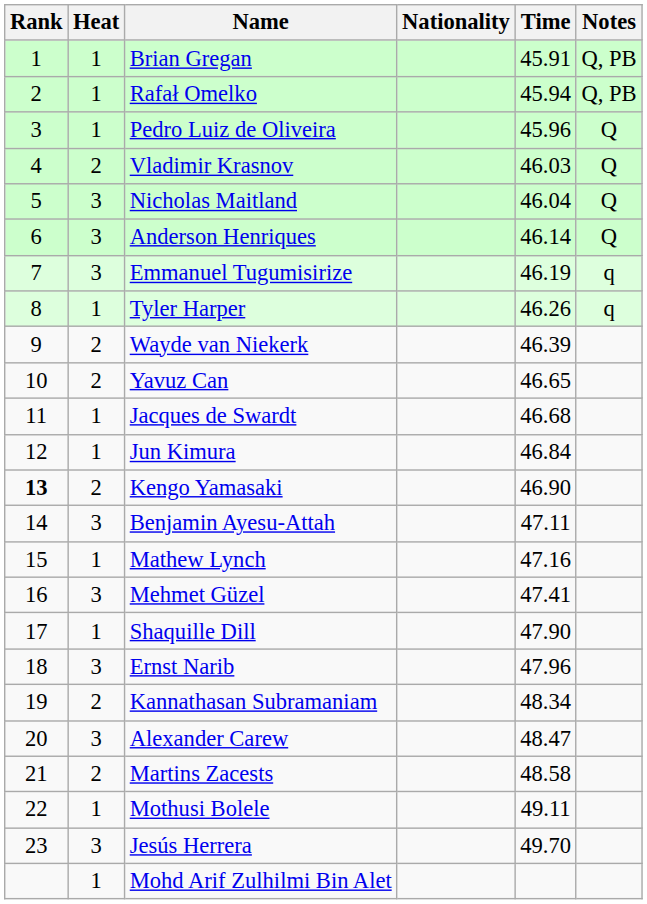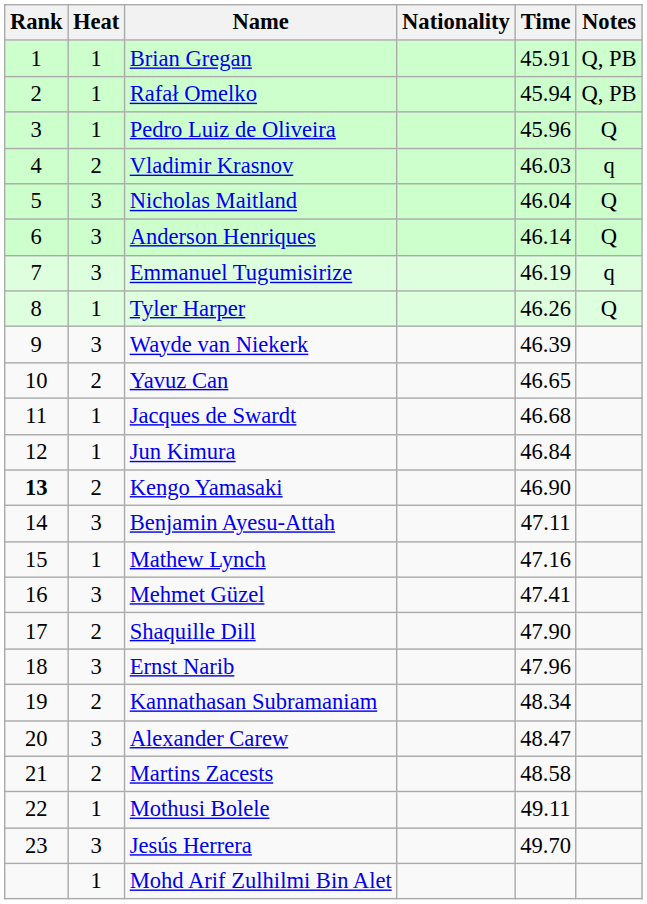 <table class="wikitable sortable" style="text-align:center">
 <tr>
 <th>Rank</th>
 <th>Heat</th>
 <th>Name</th>
 <th>Nationality</th>
 <th>Time</th>
 <th>Notes</th>
 </tr>
 <tr bgcolor=ccffcc>
 <td>1</td>
 <td>1</td>
 <td align=left><a href='#'>Brian Gregan</a></td>
 <td align=left></td>
 <td>45.91</td>
 <td>Q, PB</td>
 </tr>
 <tr bgcolor=ccffcc>
 <td>2</td>
 <td>1</td>
 <td align=left><a href='#'>Rafał Omelko</a></td>
 <td align=left></td>
 <td>45.94</td>
 <td>Q, PB</td>
 </tr>
 <tr bgcolor=ccffcc>
 <td>3</td>
 <td>1</td>
 <td align=left><a href='#'>Pedro Luiz de Oliveira</a></td>
 <td align=left></td>
 <td>45.96</td>
 <td>Q</td>
 </tr>
 <tr bgcolor=ccffcc>
 <td>4</td>
 <td>2</td>
 <td align=left><a href='#'>Vladimir Krasnov</a></td>
 <td align=left></td>
 <td>46.03</td>
-<td>Q</td>
+<td>q</td>
 </tr>
 <tr bgcolor=ccffcc>
 <td>5</td>
 <td>3</td>
 <td align=left><a href='#'>Nicholas Maitland</a></td>
 <td align=left></td>
 <td>46.04</td>
 <td>Q</td>
 </tr>
 <tr bgcolor=ccffcc>
 <td>6</td>
 <td>3</td>
 <td align=left><a href='#'>Anderson Henriques</a></td>
 <td align=left></td>
 <td>46.14</td>
 <td>Q</td>
 </tr>
 <tr bgcolor=ddffdd>
 <td>7</td>
 <td>3</td>
 <td align=left><a href='#'>Emmanuel Tugumisirize</a></td>
 <td align=left></td>
 <td>46.19</td>
 <td>q</td>
 </tr>
 <tr bgcolor=ddffdd>
 <td>8</td>
 <td>1</td>
 <td align=left><a href='#'>Tyler Harper</a></td>
 <td align=left></td>
 <td>46.26</td>
-<td>q</td>
+<td>Q</td>
 </tr>
 <tr>
 <td>9</td>
-<td>2</td>
+<td>3</td>
 <td align=left><a href='#'>Wayde van Niekerk</a></td>
 <td align=left></td>
 <td>46.39</td>
 <td></td>
 </tr>
 <tr>
 <td>10</td>
 <td>2</td>
 <td align=left><a href='#'>Yavuz Can</a></td>
 <td align=left></td>
 <td>46.65</td>
 <td></td>
 </tr>
 <tr>
 <td>11</td>
 <td>1</td>
 <td align=left><a href='#'>Jacques de Swardt</a></td>
 <td align=left></td>
 <td>46.68</td>
 <td></td>
 </tr>
 <tr>
 <td>12</td>
 <td>1</td>
 <td align=left><a href='#'>Jun Kimura</a></td>
 <td align=left></td>
 <td>46.84</td>
 <td></td>
 </tr>
 <tr>
 <td><strong>13</strong></td>
 <td>2</td>
 <td align=left><a href='#'>Kengo Yamasaki</a></td>
 <td align=left></td>
 <td>46.90</td>
 <td></td>
 </tr>
 <tr>
 <td>14</td>
 <td>3</td>
 <td align=left><a href='#'>Benjamin Ayesu-Attah</a></td>
 <td align=left></td>
 <td>47.11</td>
 <td></td>
 </tr>
 <tr>
 <td>15</td>
 <td>1</td>
 <td align=left><a href='#'>Mathew Lynch</a></td>
 <td align=left></td>
 <td>47.16</td>
 <td></td>
 </tr>
 <tr>
 <td>16</td>
 <td>3</td>
 <td align=left><a href='#'>Mehmet Güzel</a></td>
 <td align=left></td>
 <td>47.41</td>
 <td></td>
 </tr>
 <tr>
 <td>17</td>
-<td>1</td>
+<td>2</td>
 <td align=left><a href='#'>Shaquille Dill</a></td>
 <td align=left></td>
 <td>47.90</td>
 <td></td>
 </tr>
 <tr>
 <td>18</td>
 <td>3</td>
 <td align=left><a href='#'>Ernst Narib</a></td>
 <td align=left></td>
 <td>47.96</td>
 <td></td>
 </tr>
 <tr>
 <td>19</td>
 <td>2</td>
 <td align=left><a href='#'>Kannathasan Subramaniam</a></td>
 <td align=left></td>
 <td>48.34</td>
 <td></td>
 </tr>
 <tr>
 <td>20</td>
 <td>3</td>
 <td align=left><a href='#'>Alexander Carew</a></td>
 <td align=left></td>
 <td>48.47</td>
 <td></td>
 </tr>
 <tr>
 <td>21</td>
 <td>2</td>
 <td align=left><a href='#'>Martins Zacests</a></td>
 <td align=left></td>
 <td>48.58</td>
 <td></td>
 </tr>
 <tr>
 <td>22</td>
 <td>1</td>
 <td align=left><a href='#'>Mothusi Bolele</a></td>
 <td align=left></td>
 <td>49.11</td>
 <td></td>
 </tr>
 <tr>
 <td>23</td>
 <td>3</td>
 <td align=left><a href='#'>Jesús Herrera</a></td>
 <td align=left></td>
 <td>49.70</td>
 <td></td>
 </tr>
 <tr>
 <td></td>
 <td>1</td>
 <td align=left><a href='#'>Mohd Arif Zulhilmi Bin Alet</a></td>
 <td align=left></td>
 <td></td>
 <td></td>
 </tr>
 </table>
